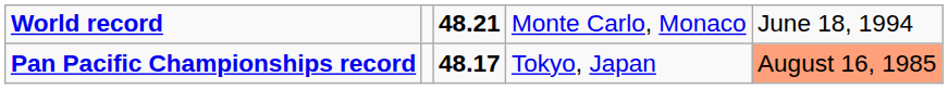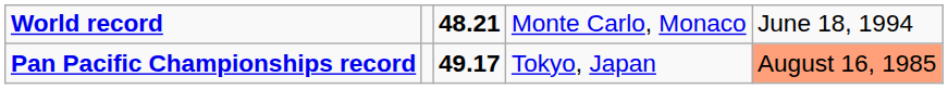 <table class="wikitable">
 <tr>
 <td><strong><a href='#'>World record</a></strong></td>
 <td></td>
 <td><strong>48.21</strong></td>
 <td><a href='#'>Monte Carlo</a>, <a href='#'>Monaco</a></td>
 <td>June 18, 1994</td>
 </tr>
 <tr>
 <td><strong><a href='#'>Pan Pacific Championships record</a></strong></td>
 <td></td>
-<td><strong>48.17</strong></td>
+<td><strong>49.17</strong></td>
 <td><a href='#'>Tokyo</a>, <a href='#'>Japan</a></td>
 <td style="background: lightsalmon;">August 16, 1985</td>
 </tr>
 </table>
